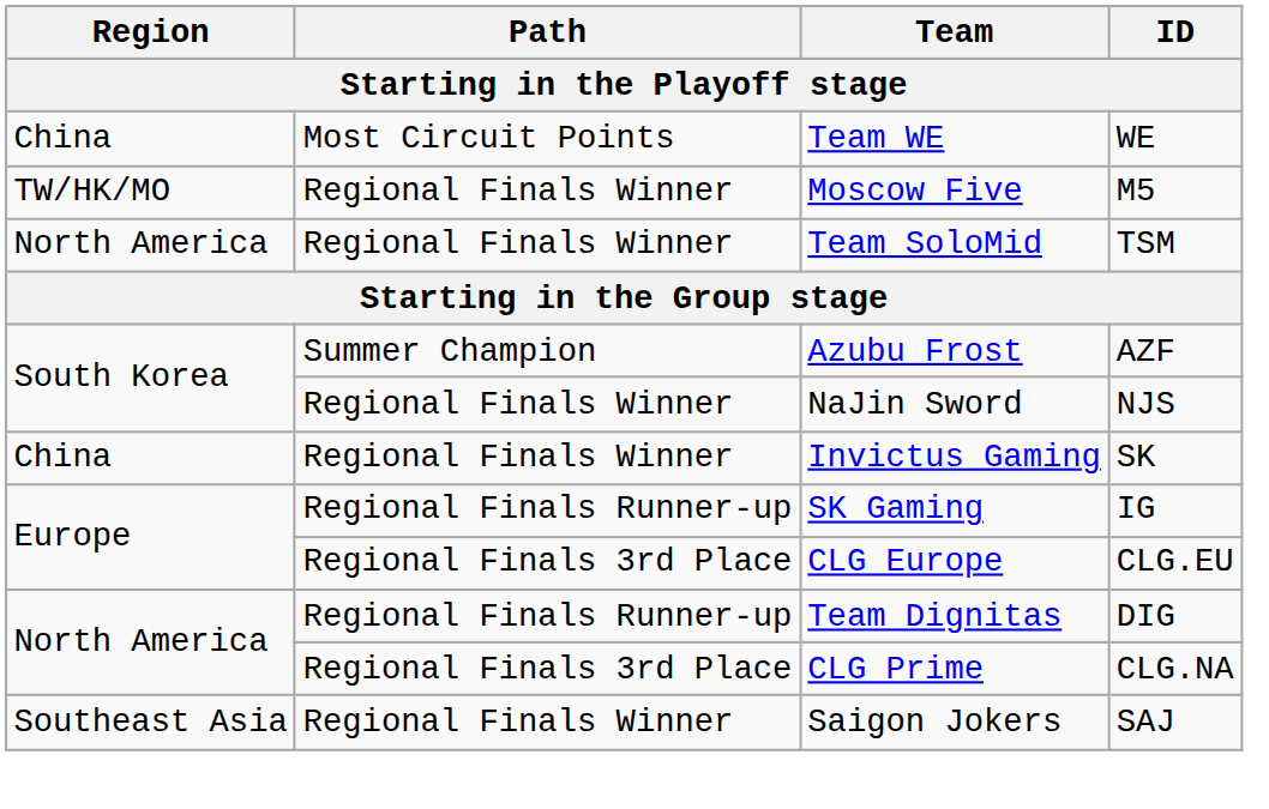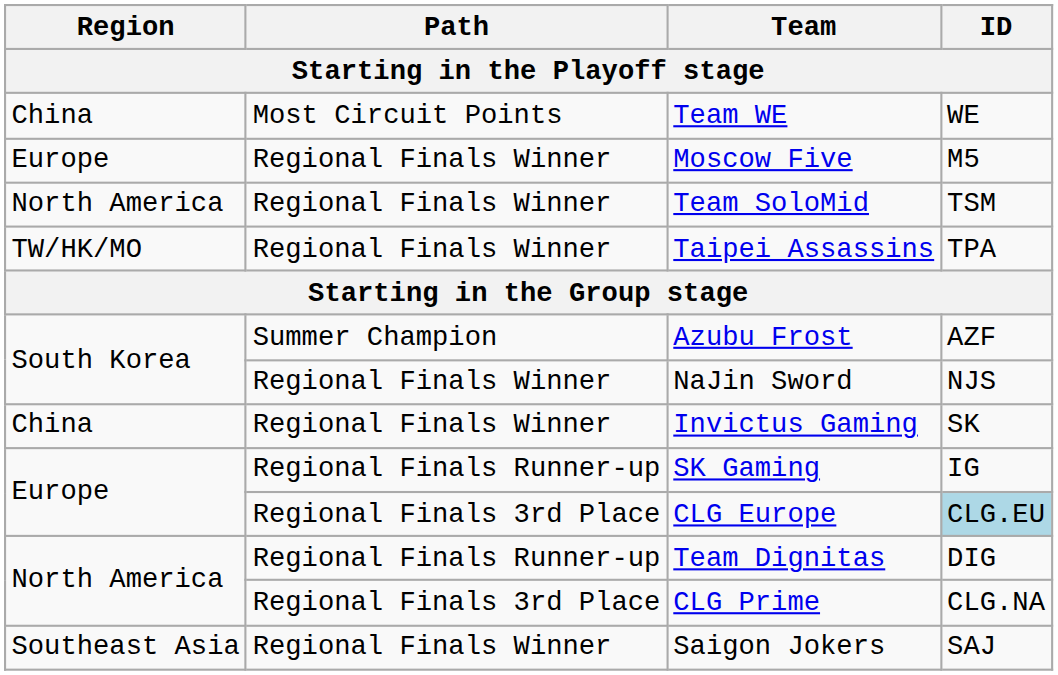 <table class="wikitable" style="white-space:nowrap">
 <tr>
 <th>Region</th>
 <th>Path</th>
 <th>Team</th>
 <th>ID</th>
 </tr>
 <tr>
 <th colspan="4">Starting in the Playoff stage</th>
 </tr>
 <tr>
 <td>China</td>
 <td>Most Circuit Points</td>
 <td> <a href='#'>Team WE</a></td>
 <td>WE</td>
 </tr>
 <tr>
-<td rowspan="1" title="Taiwan/Hong Kong/Macau/Southeast Asia">TW/HK/MO</td>
+<td>Europe</td>
 <td>Regional Finals Winner</td>
 <td> <a href='#'>Moscow Five</a></td>
 <td>M5</td>
 </tr>
 <tr>
 <td>North America</td>
 <td>Regional Finals Winner</td>
 <td> <a href='#'>Team SoloMid</a></td>
 <td>TSM</td>
+</tr>
+<tr>
+<td rowspan="1" title="Taiwan/Hong Kong/Macau/Southeast Asia">TW/HK/MO</td>
+<td>Regional Finals Winner</td>
+<td> <a href='#'>Taipei Assassins</a></td>
+<td>TPA</td>
 </tr>
 <tr>
 <th colspan="4">Starting in the Group stage</th>
 </tr>
 <tr>
 <td rowspan="2">South Korea</td>
 <td>Summer Champion</td>
 <td> <a href='#'>Azubu Frost</a></td>
 <td>AZF</td>
 </tr>
 <tr>
 <td>Regional Finals Winner</td>
 <td> NaJin Sword</td>
 <td>NJS</td>
 </tr>
 <tr>
 <td>China</td>
 <td>Regional Finals Winner</td>
 <td> <a href='#'>Invictus Gaming</a></td>
 <td>SK</td>
 </tr>
 <tr>
 <td rowspan="2">Europe</td>
 <td>Regional Finals Runner-up</td>
 <td> <a href='#'>SK Gaming</a></td>
 <td>IG</td>
 </tr>
 <tr>
 <td>Regional Finals 3rd Place</td>
 <td> <a href='#'>CLG Europe</a></td>
-<td>CLG.EU</td>
+<td style="background: lightblue;">CLG.EU</td>
 </tr>
 <tr>
 <td rowspan="2">North America</td>
 <td>Regional Finals Runner-up</td>
 <td> <a href='#'>Team Dignitas</a></td>
 <td>DIG</td>
 </tr>
 <tr>
 <td>Regional Finals 3rd Place</td>
 <td> <a href='#'>CLG Prime</a></td>
 <td>CLG.NA</td>
 </tr>
 <tr>
 <td title="Taiwan/Hong Kong/Macau/Southeast Asia">Southeast Asia</td>
 <td>Regional Finals Winner</td>
 <td> Saigon Jokers</td>
 <td>SAJ</td>
 </tr>
 </table>
